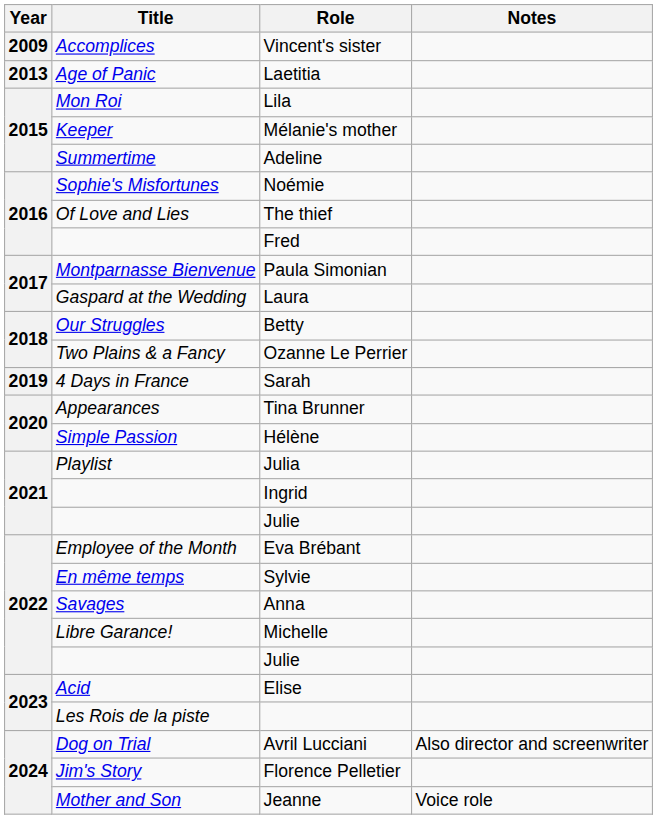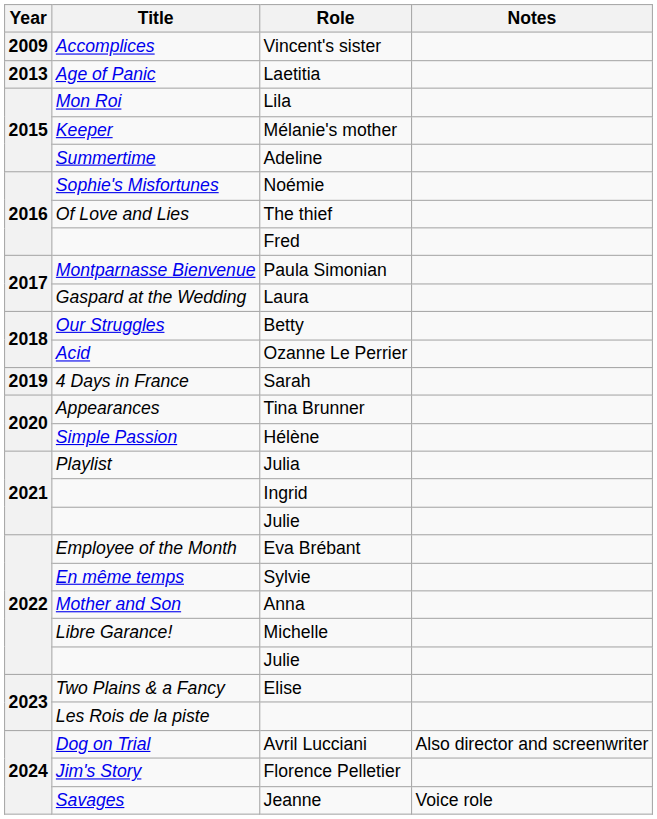 <table class="wikitable sortable plainrowheaders">
 <tr>
 <th scope="col">Year</th>
 <th scope="col">Title</th>
 <th scope="col">Role</th>
 <th class="unsortable">Notes</th>
 </tr>
 <tr>
 <th scope="row">2009</th>
 <td><em><a href='#'>Accomplices</a></em></td>
 <td>Vincent's sister</td>
 <td></td>
 </tr>
 <tr>
 <th scope="row">2013</th>
 <td><em><a href='#'>Age of Panic</a></em></td>
 <td>Laetitia</td>
 <td></td>
 </tr>
 <tr>
 <th scope="row" rowspan="3">2015</th>
 <td><em><a href='#'>Mon Roi</a></em></td>
 <td>Lila</td>
 <td></td>
 </tr>
 <tr>
 <td><em><a href='#'>Keeper</a></em></td>
 <td>Mélanie's mother</td>
 <td></td>
 </tr>
 <tr>
 <td><em><a href='#'>Summertime</a></em></td>
 <td>Adeline</td>
 <td></td>
 </tr>
 <tr>
 <th scope="row" rowspan="3">2016</th>
 <td><em><a href='#'>Sophie's Misfortunes</a></em></td>
 <td>Noémie</td>
 <td></td>
 </tr>
 <tr>
 <td><em>Of Love and Lies</em></td>
 <td>The thief</td>
 <td></td>
 </tr>
 <tr>
 <td><em></em></td>
 <td>Fred</td>
 <td></td>
 </tr>
 <tr>
 <th scope="row" rowspan="2">2017</th>
 <td><em><a href='#'>Montparnasse Bienvenue</a></em></td>
 <td>Paula Simonian</td>
 <td></td>
 </tr>
 <tr>
 <td><em>Gaspard at the Wedding</em></td>
 <td>Laura</td>
 <td></td>
 </tr>
 <tr>
 <th scope="row"  rowspan="2">2018</th>
 <td><em><a href='#'>Our Struggles</a></em></td>
 <td>Betty</td>
 <td></td>
 </tr>
 <tr>
-<td><em>Two Plains & a Fancy</em></td>
+<td><em><a href='#'>Acid</a></em></td>
 <td>Ozanne Le Perrier</td>
 <td></td>
 </tr>
 <tr>
 <th scope="row">2019</th>
 <td><em>4 Days in France</em></td>
 <td>Sarah</td>
 <td></td>
 </tr>
 <tr>
 <th scope="row"  rowspan="2">2020</th>
 <td><em>Appearances</em></td>
 <td>Tina Brunner</td>
 <td></td>
 </tr>
 <tr>
 <td><em><a href='#'>Simple Passion</a></em></td>
 <td>Hélène</td>
 <td></td>
 </tr>
 <tr>
 <th scope="row" rowspan="3">2021</th>
 <td><em>Playlist</em></td>
 <td>Julia</td>
 <td></td>
 </tr>
 <tr>
 <td><em></em></td>
 <td>Ingrid</td>
 <td></td>
 </tr>
 <tr>
 <td><em></em></td>
 <td>Julie</td>
 <td></td>
 </tr>
 <tr>
 <th scope="row" rowspan="5">2022</th>
 <td><em>Employee of the Month</em></td>
 <td>Eva Brébant</td>
 <td></td>
 </tr>
 <tr>
 <td><em><a href='#'>En même temps</a></em></td>
 <td>Sylvie</td>
 <td></td>
 </tr>
 <tr>
-<td><em><a href='#'>Savages</a></em></td>
+<td><em><a href='#'>Mother and Son</a></em></td>
 <td>Anna</td>
 <td></td>
 </tr>
 <tr>
 <td><em>Libre Garance!</em></td>
 <td>Michelle</td>
 <td></td>
 </tr>
 <tr>
 <td><em></em></td>
 <td>Julie</td>
 <td></td>
 </tr>
 <tr>
 <th scope="row" rowspan="2">2023</th>
-<td><em><a href='#'>Acid</a></em></td>
+<td><em>Two Plains & a Fancy</em></td>
 <td>Elise</td>
 <td></td>
 </tr>
 <tr>
 <td><em>Les Rois de la piste</em></td>
 <td></td>
 <td></td>
 </tr>
 <tr>
 <th scope="row" rowspan="3">2024</th>
 <td><em><a href='#'>Dog on Trial</a></em></td>
 <td>Avril Lucciani</td>
 <td>Also director and screenwriter</td>
 </tr>
 <tr>
 <td><em><a href='#'>Jim's Story</a></em></td>
 <td>Florence Pelletier</td>
 <td></td>
 </tr>
 <tr>
-<td><em><a href='#'>Mother and Son</a></em></td>
+<td><em><a href='#'>Savages</a></em></td>
 <td>Jeanne</td>
 <td>Voice role</td>
 </tr>
 </table>
